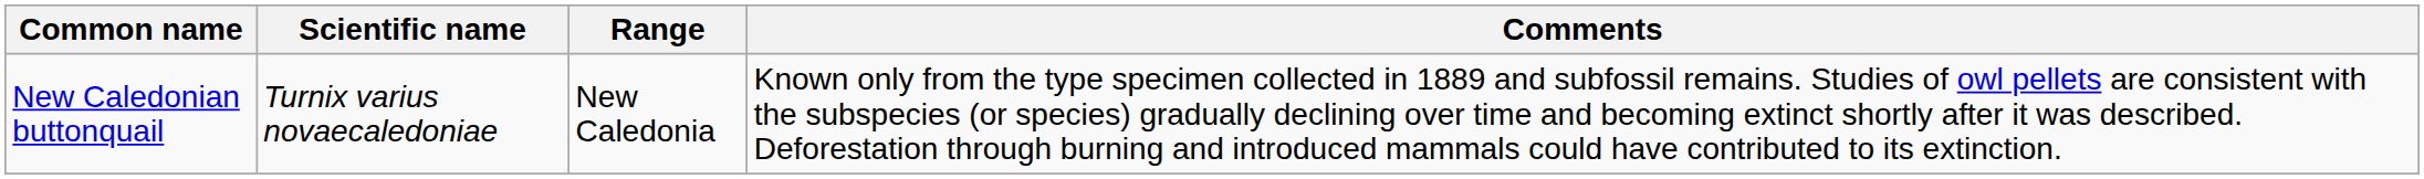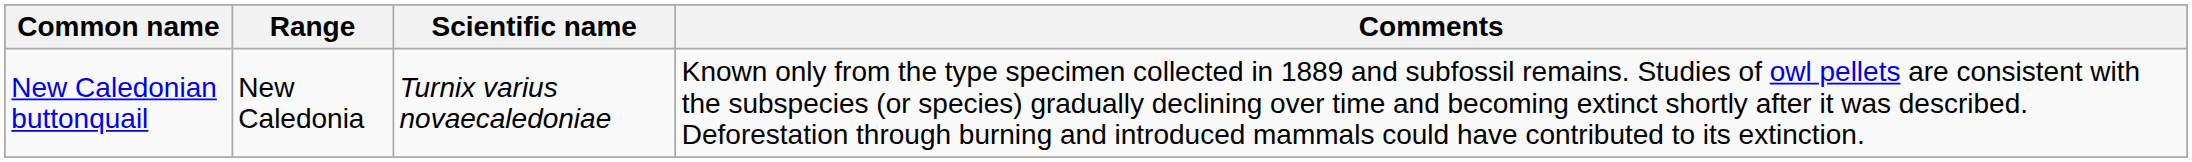 <table class="wikitable">
 <tr>
 <th>Common name</th>
+<th>Range</th>
 <th>Scientific name</th>
-<th>Range</th>
 <th class="unsortable">Comments</th>
 </tr>
 <tr>
 <td><a href='#'>New Caledonian buttonquail</a></td>
+<td>New Caledonia</td>
 <td><em>Turnix varius novaecaledoniae</em></td>
-<td>New Caledonia</td>
 <td>Known only from the type specimen collected in 1889 and subfossil remains. Studies of <a href='#'>owl pellets</a> are consistent with the subspecies (or species) gradually declining over time and becoming extinct shortly after it was described. Deforestation through burning and introduced mammals could have contributed to its extinction.</td>
 </tr>
 </table>
